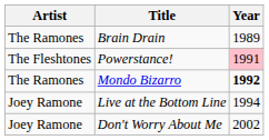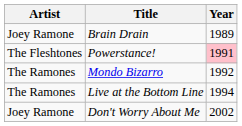 <table class="wikitable">
 <tr>
 <th>Artist</th>
 <th>Title</th>
 <th>Year</th>
 </tr>
 <tr>
-<td>The Ramones</td>
+<td>Joey Ramone</td>
 <td><em>Brain Drain</em></td>
 <td>1989</td>
 </tr>
 <tr>
 <td>The Fleshtones</td>
 <td><em>Powerstance!</em></td>
 <td style="background: pink;">1991</td>
 </tr>
 <tr>
 <td>The Ramones</td>
 <td><em><a href='#'>Mondo Bizarro</a></em></td>
-<td><strong>1992</strong></td>
+<td>1992</td>
 </tr>
 <tr>
-<td>Joey Ramone</td>
+<td>The Ramones</td>
 <td><em>Live at the Bottom Line</em></td>
 <td>1994</td>
 </tr>
 <tr>
 <td>Joey Ramone</td>
 <td><em>Don't Worry About Me</em></td>
 <td>2002</td>
 </tr>
 </table>
